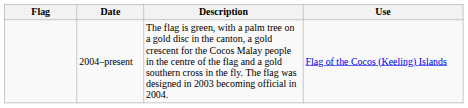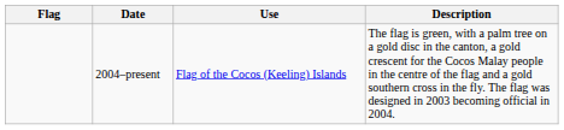 <table class="wikitable">
 <tr>
 <th style="width:110px;">Flag</th>
 <th style="width:100px;">Date</th>
+<th style="width:250px;">Use</th>
 <th style="width:250px;">Description</th>
-<th style="width:250px;">Use</th>
 </tr>
 <tr>
 <td></td>
 <td>2004–present</td>
+<td><a href='#'>Flag of the Cocos (Keeling) Islands</a></td>
 <td>The flag is green, with a palm tree on a gold disc in the canton, a gold crescent for the Cocos Malay people in the centre of the flag and a gold southern cross in the fly. The flag was designed in 2003 becoming official in 2004.</td>
-<td><a href='#'>Flag of the Cocos (Keeling) Islands</a></td>
 </tr>
 </table>
